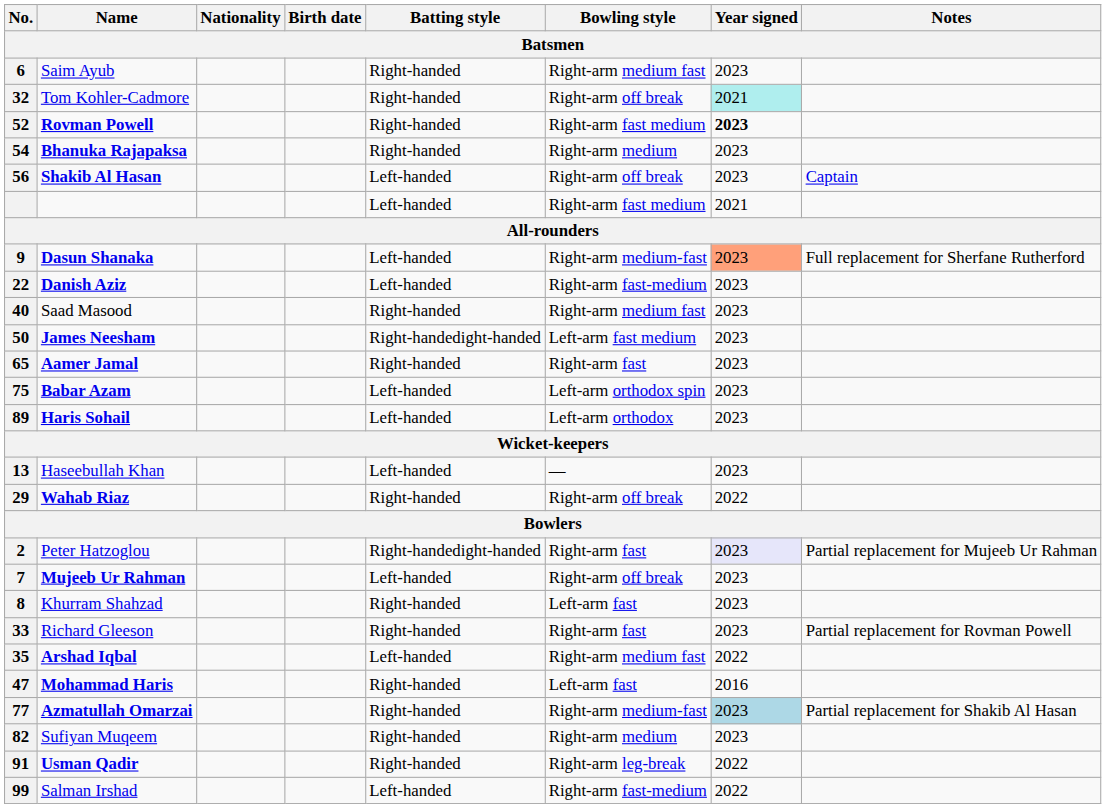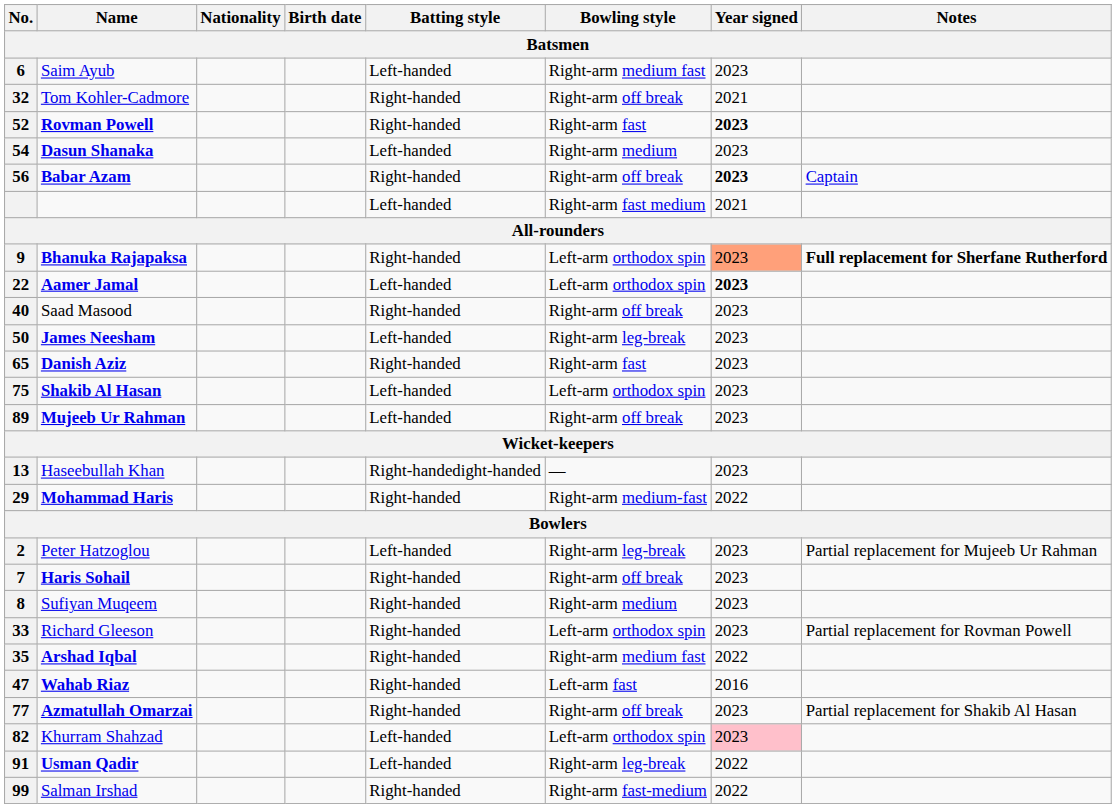 <table class="wikitable">
 <tr>
 <th>No.</th>
 <th>Name</th>
 <th>Nationality</th>
 <th>Birth date</th>
 <th>Batting style</th>
 <th>Bowling style</th>
 <th>Year signed</th>
 <th>Notes</th>
 </tr>
 <tr>
 <th colspan="8">Batsmen</th>
 </tr>
 <tr>
 <th>6</th>
 <td><a href='#'>Saim Ayub</a></td>
 <td></td>
 <td></td>
-<td>Right-handed</td>
+<td>Left-handed</td>
 <td>Right-arm <a href='#'>medium fast</a></td>
 <td>2023</td>
 <td></td>
 </tr>
 <tr>
 <th>32</th>
 <td><a href='#'>Tom Kohler-Cadmore</a></td>
 <td></td>
 <td></td>
 <td>Right-handed</td>
 <td>Right-arm <a href='#'>off break</a></td>
-<td style="background: paleturquoise;">2021</td>
+<td>2021</td>
 <td></td>
 </tr>
 <tr>
 <th>52</th>
 <td><strong><a href='#'>Rovman Powell</a></strong></td>
 <td></td>
 <td></td>
 <td>Right-handed</td>
-<td>Right-arm <a href='#'>fast medium</a></td>
+<td>Right-arm <a href='#'>fast</a></td>
 <td><strong>2023</strong></td>
 <td></td>
 </tr>
 <tr>
 <th>54</th>
-<td><strong><a href='#'>Bhanuka Rajapaksa</a></strong></td>
+<td><strong><a href='#'>Dasun Shanaka</a></strong></td>
 <td></td>
 <td></td>
-<td>Right-handed</td>
+<td>Left-handed</td>
 <td>Right-arm <a href='#'>medium</a></td>
 <td>2023</td>
 <td></td>
 </tr>
 <tr>
 <th>56</th>
-<td><strong><a href='#'>Shakib Al Hasan</a></strong></td>
+<td><strong><a href='#'>Babar Azam</a></strong></td>
 <td></td>
 <td></td>
-<td>Left-handed</td>
+<td>Right-handed</td>
 <td>Right-arm <a href='#'>off break</a></td>
-<td>2023</td>
+<td><strong>2023</strong></td>
 <td><a href='#'>Captain</a></td>
 </tr>
 <tr>
 <th></th>
 <td></td>
 <td></td>
 <td></td>
 <td>Left-handed</td>
 <td>Right-arm <a href='#'>fast medium</a></td>
 <td>2021</td>
 <td></td>
 </tr>
 <tr>
 <th colspan="8">All-rounders</th>
 </tr>
 <tr>
 <th>9</th>
-<td><strong><a href='#'>Dasun Shanaka</a></strong></td>
+<td><strong><a href='#'>Bhanuka Rajapaksa</a></strong></td>
+<td></td>
+<td></td>
+<td>Right-handed</td>
+<td>Left-arm <a href='#'>orthodox spin</a></td>
+<td style="background: lightsalmon;">2023</td>
+<td><strong>Full replacement for Sherfane Rutherford</strong></td>
+</tr>
+<tr>
+<th>22</th>
+<td><strong><a href='#'>Aamer Jamal</a></strong></td>
 <td></td>
 <td></td>
 <td>Left-handed</td>
-<td>Right-arm <a href='#'>medium-fast</a></td>
-<td style="background: lightsalmon;">2023</td>
-<td>Full replacement for Sherfane Rutherford</td>
-</tr>
-<tr>
-<th>22</th>
-<td><strong><a href='#'>Danish Aziz</a></strong></td>
-<td></td>
-<td></td>
-<td>Left-handed</td>
-<td>Right-arm <a href='#'>fast-medium</a></td>
-<td>2023</td>
+<td>Left-arm <a href='#'>orthodox spin</a></td>
+<td><strong>2023</strong></td>
 <td></td>
 </tr>
 <tr>
 <th>40</th>
 <td>Saad Masood</td>
 <td></td>
 <td></td>
 <td>Right-handed</td>
-<td>Right-arm <a href='#'>medium fast</a></td>
+<td>Right-arm <a href='#'>off break</a></td>
 <td>2023</td>
 <td></td>
 </tr>
 <tr>
 <th>50</th>
 <td><strong><a href='#'>James Neesham</a></strong></td>
 <td></td>
 <td></td>
-<td>Right-handedight-handed</td>
-<td>Left-arm <a href='#'>fast medium</a></td>
+<td>Left-handed</td>
+<td>Right-arm <a href='#'>leg-break</a></td>
 <td>2023</td>
 <td></td>
 </tr>
 <tr>
 <th>65</th>
-<td><strong><a href='#'>Aamer Jamal</a></strong></td>
+<td><strong><a href='#'>Danish Aziz</a></strong></td>
 <td></td>
 <td></td>
 <td>Right-handed</td>
 <td>Right-arm <a href='#'>fast</a></td>
 <td>2023</td>
 <td></td>
 </tr>
 <tr>
 <th>75</th>
-<td><strong><a href='#'>Babar Azam</a></strong></td>
+<td><strong><a href='#'>Shakib Al Hasan</a></strong></td>
 <td></td>
 <td></td>
 <td>Left-handed</td>
 <td>Left-arm <a href='#'>orthodox spin</a></td>
 <td>2023</td>
 <td></td>
 </tr>
 <tr>
 <th>89</th>
-<td><strong><a href='#'>Haris Sohail</a></strong></td>
+<td><strong><a href='#'>Mujeeb Ur Rahman</a></strong></td>
 <td></td>
 <td></td>
 <td>Left-handed</td>
-<td>Left-arm <a href='#'>orthodox</a></td>
+<td>Right-arm <a href='#'>off break</a></td>
 <td>2023</td>
 <td></td>
 </tr>
 <tr>
 <th colspan="8">Wicket-keepers</th>
 </tr>
 <tr>
 <th>13</th>
 <td><a href='#'>Haseebullah Khan</a></td>
 <td></td>
 <td></td>
-<td>Left-handed</td>
+<td>Right-handedight-handed</td>
 <td>—</td>
 <td>2023</td>
 <td></td>
 </tr>
 <tr>
 <th>29</th>
-<td><strong><a href='#'>Wahab Riaz</a></strong></td>
+<td><strong><a href='#'>Mohammad Haris</a></strong></td>
 <td></td>
 <td></td>
 <td>Right-handed</td>
-<td>Right-arm <a href='#'>off break</a></td>
+<td>Right-arm <a href='#'>medium-fast</a></td>
 <td>2022</td>
 <td></td>
 </tr>
 <tr>
 <th colspan="8">Bowlers</th>
 </tr>
 <tr>
 <th>2</th>
 <td><a href='#'>Peter Hatzoglou</a></td>
 <td></td>
 <td></td>
-<td>Right-handedight-handed</td>
-<td>Right-arm <a href='#'>fast</a></td>
-<td style="background: lavender;">2023</td>
+<td>Left-handed</td>
+<td>Right-arm <a href='#'>leg-break</a></td>
+<td>2023</td>
 <td>Partial replacement for Mujeeb Ur Rahman</td>
 </tr>
 <tr>
 <th>7</th>
-<td><strong><a href='#'>Mujeeb Ur Rahman</a></strong></td>
+<td><strong><a href='#'>Haris Sohail</a></strong></td>
 <td></td>
 <td></td>
-<td>Left-handed</td>
+<td>Right-handed</td>
 <td>Right-arm <a href='#'>off break</a></td>
 <td>2023</td>
 <td></td>
 </tr>
 <tr>
 <th>8</th>
-<td><a href='#'>Khurram Shahzad</a></td>
+<td><a href='#'>Sufiyan Muqeem</a></td>
 <td></td>
 <td></td>
 <td>Right-handed</td>
-<td>Left-arm <a href='#'>fast</a></td>
+<td>Right-arm <a href='#'>medium</a></td>
 <td>2023</td>
 <td></td>
 </tr>
 <tr>
 <th>33</th>
 <td><a href='#'>Richard Gleeson</a></td>
 <td></td>
 <td></td>
 <td>Right-handed</td>
-<td>Right-arm <a href='#'>fast</a></td>
+<td>Left-arm <a href='#'>orthodox spin</a></td>
 <td>2023</td>
 <td>Partial replacement for Rovman Powell</td>
 </tr>
 <tr>
 <th>35</th>
 <td><strong><a href='#'>Arshad Iqbal</a></strong></td>
 <td></td>
 <td></td>
-<td>Left-handed</td>
+<td>Right-handed</td>
 <td>Right-arm <a href='#'>medium fast</a></td>
 <td>2022</td>
 <td></td>
 </tr>
 <tr>
 <th>47</th>
-<td><strong><a href='#'>Mohammad Haris</a></strong></td>
+<td><strong><a href='#'>Wahab Riaz</a></strong></td>
 <td></td>
 <td></td>
 <td>Right-handed</td>
 <td>Left-arm <a href='#'>fast</a></td>
 <td>2016</td>
 <td></td>
 </tr>
 <tr>
 <th>77</th>
 <td><strong><a href='#'>Azmatullah Omarzai</a></strong></td>
 <td></td>
 <td></td>
 <td>Right-handed</td>
-<td>Right-arm <a href='#'>medium-fast</a></td>
-<td style="background: lightblue;">2023</td>
+<td>Right-arm <a href='#'>off break</a></td>
+<td>2023</td>
 <td>Partial replacement for Shakib Al Hasan</td>
 </tr>
 <tr>
 <th>82</th>
-<td><a href='#'>Sufiyan Muqeem</a></td>
+<td><a href='#'>Khurram Shahzad</a></td>
 <td></td>
 <td></td>
-<td>Right-handed</td>
-<td>Right-arm <a href='#'>medium</a></td>
-<td>2023</td>
+<td>Left-handed</td>
+<td>Left-arm <a href='#'>orthodox spin</a></td>
+<td style="background: pink;">2023</td>
 <td></td>
 </tr>
 <tr>
 <th>91</th>
 <td><strong><a href='#'>Usman Qadir</a></strong></td>
 <td></td>
 <td></td>
-<td>Right-handed</td>
+<td>Left-handed</td>
 <td>Right-arm <a href='#'>leg-break</a></td>
 <td>2022</td>
 <td></td>
 </tr>
 <tr>
 <th>99</th>
 <td><a href='#'>Salman Irshad</a></td>
 <td></td>
 <td></td>
-<td>Left-handed</td>
+<td>Right-handed</td>
 <td>Right-arm <a href='#'>fast-medium</a></td>
 <td>2022</td>
 <td></td>
 </tr>
 </table>
